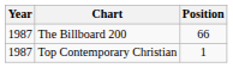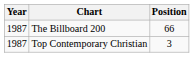 <table class="wikitable">
 <tr>
 <th>Year</th>
 <th>Chart</th>
 <th>Position</th>
 </tr>
 <tr>
 <td>1987</td>
 <td>The Billboard 200</td>
 <td align="center">66</td>
 </tr>
 <tr>
 <td>1987</td>
 <td>Top Contemporary Christian</td>
-<td align="center">1</td>
+<td align="center">3</td>
 </tr>
 </table>
